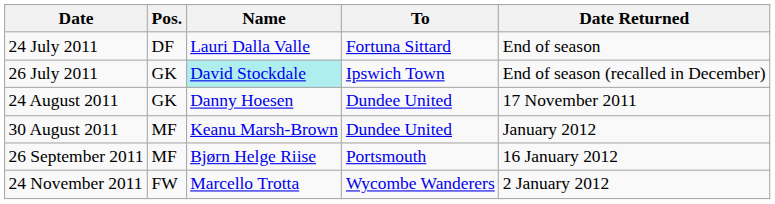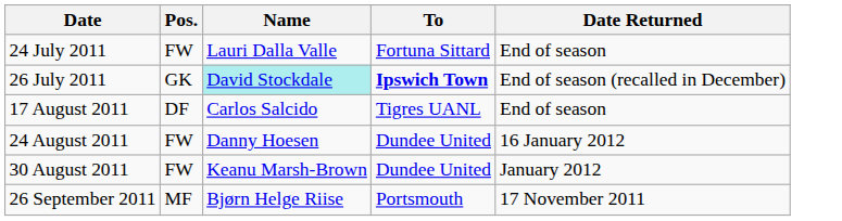 <table class="wikitable">
 <tr>
 <th>Date</th>
 <th>Pos.</th>
 <th>Name</th>
 <th>To</th>
 <th>Date Returned</th>
 </tr>
 <tr>
 <td>24 July 2011</td>
-<td>DF</td>
+<td>FW</td>
 <td> <a href='#'>Lauri Dalla Valle</a></td>
 <td> <a href='#'>Fortuna Sittard</a></td>
 <td>End of season</td>
 </tr>
 <tr>
 <td>26 July 2011</td>
 <td>GK</td>
 <td style="background: paleturquoise;"> <a href='#'>David Stockdale</a></td>
-<td> <a href='#'>Ipswich Town</a></td>
+<td><strong> <a href='#'>Ipswich Town</a></strong></td>
 <td>End of season (recalled in December)</td>
 </tr>
 <tr>
+<td>17 August 2011</td>
+<td>DF</td>
+<td> <a href='#'>Carlos Salcido</a></td>
+<td> <a href='#'>Tigres UANL</a></td>
+<td>End of season</td>
+</tr>
+<tr>
 <td>24 August 2011</td>
-<td>GK</td>
+<td>FW</td>
 <td> <a href='#'>Danny Hoesen</a></td>
 <td> <a href='#'>Dundee United</a></td>
-<td>17 November 2011</td>
+<td>16 January 2012</td>
 </tr>
 <tr>
 <td>30 August 2011</td>
-<td>MF</td>
+<td>FW</td>
 <td> <a href='#'>Keanu Marsh-Brown</a></td>
 <td> <a href='#'>Dundee United</a></td>
 <td>January 2012</td>
 </tr>
 <tr>
 <td>26 September 2011</td>
 <td>MF</td>
 <td> <a href='#'>Bjørn Helge Riise</a></td>
 <td> <a href='#'>Portsmouth</a></td>
-<td>16 January 2012</td>
-</tr>
-<tr>
-<td>24 November 2011</td>
-<td>FW</td>
-<td> <a href='#'>Marcello Trotta</a></td>
-<td> <a href='#'>Wycombe Wanderers</a></td>
-<td>2 January 2012</td>
+<td>17 November 2011</td>
 </tr>
 </table>
